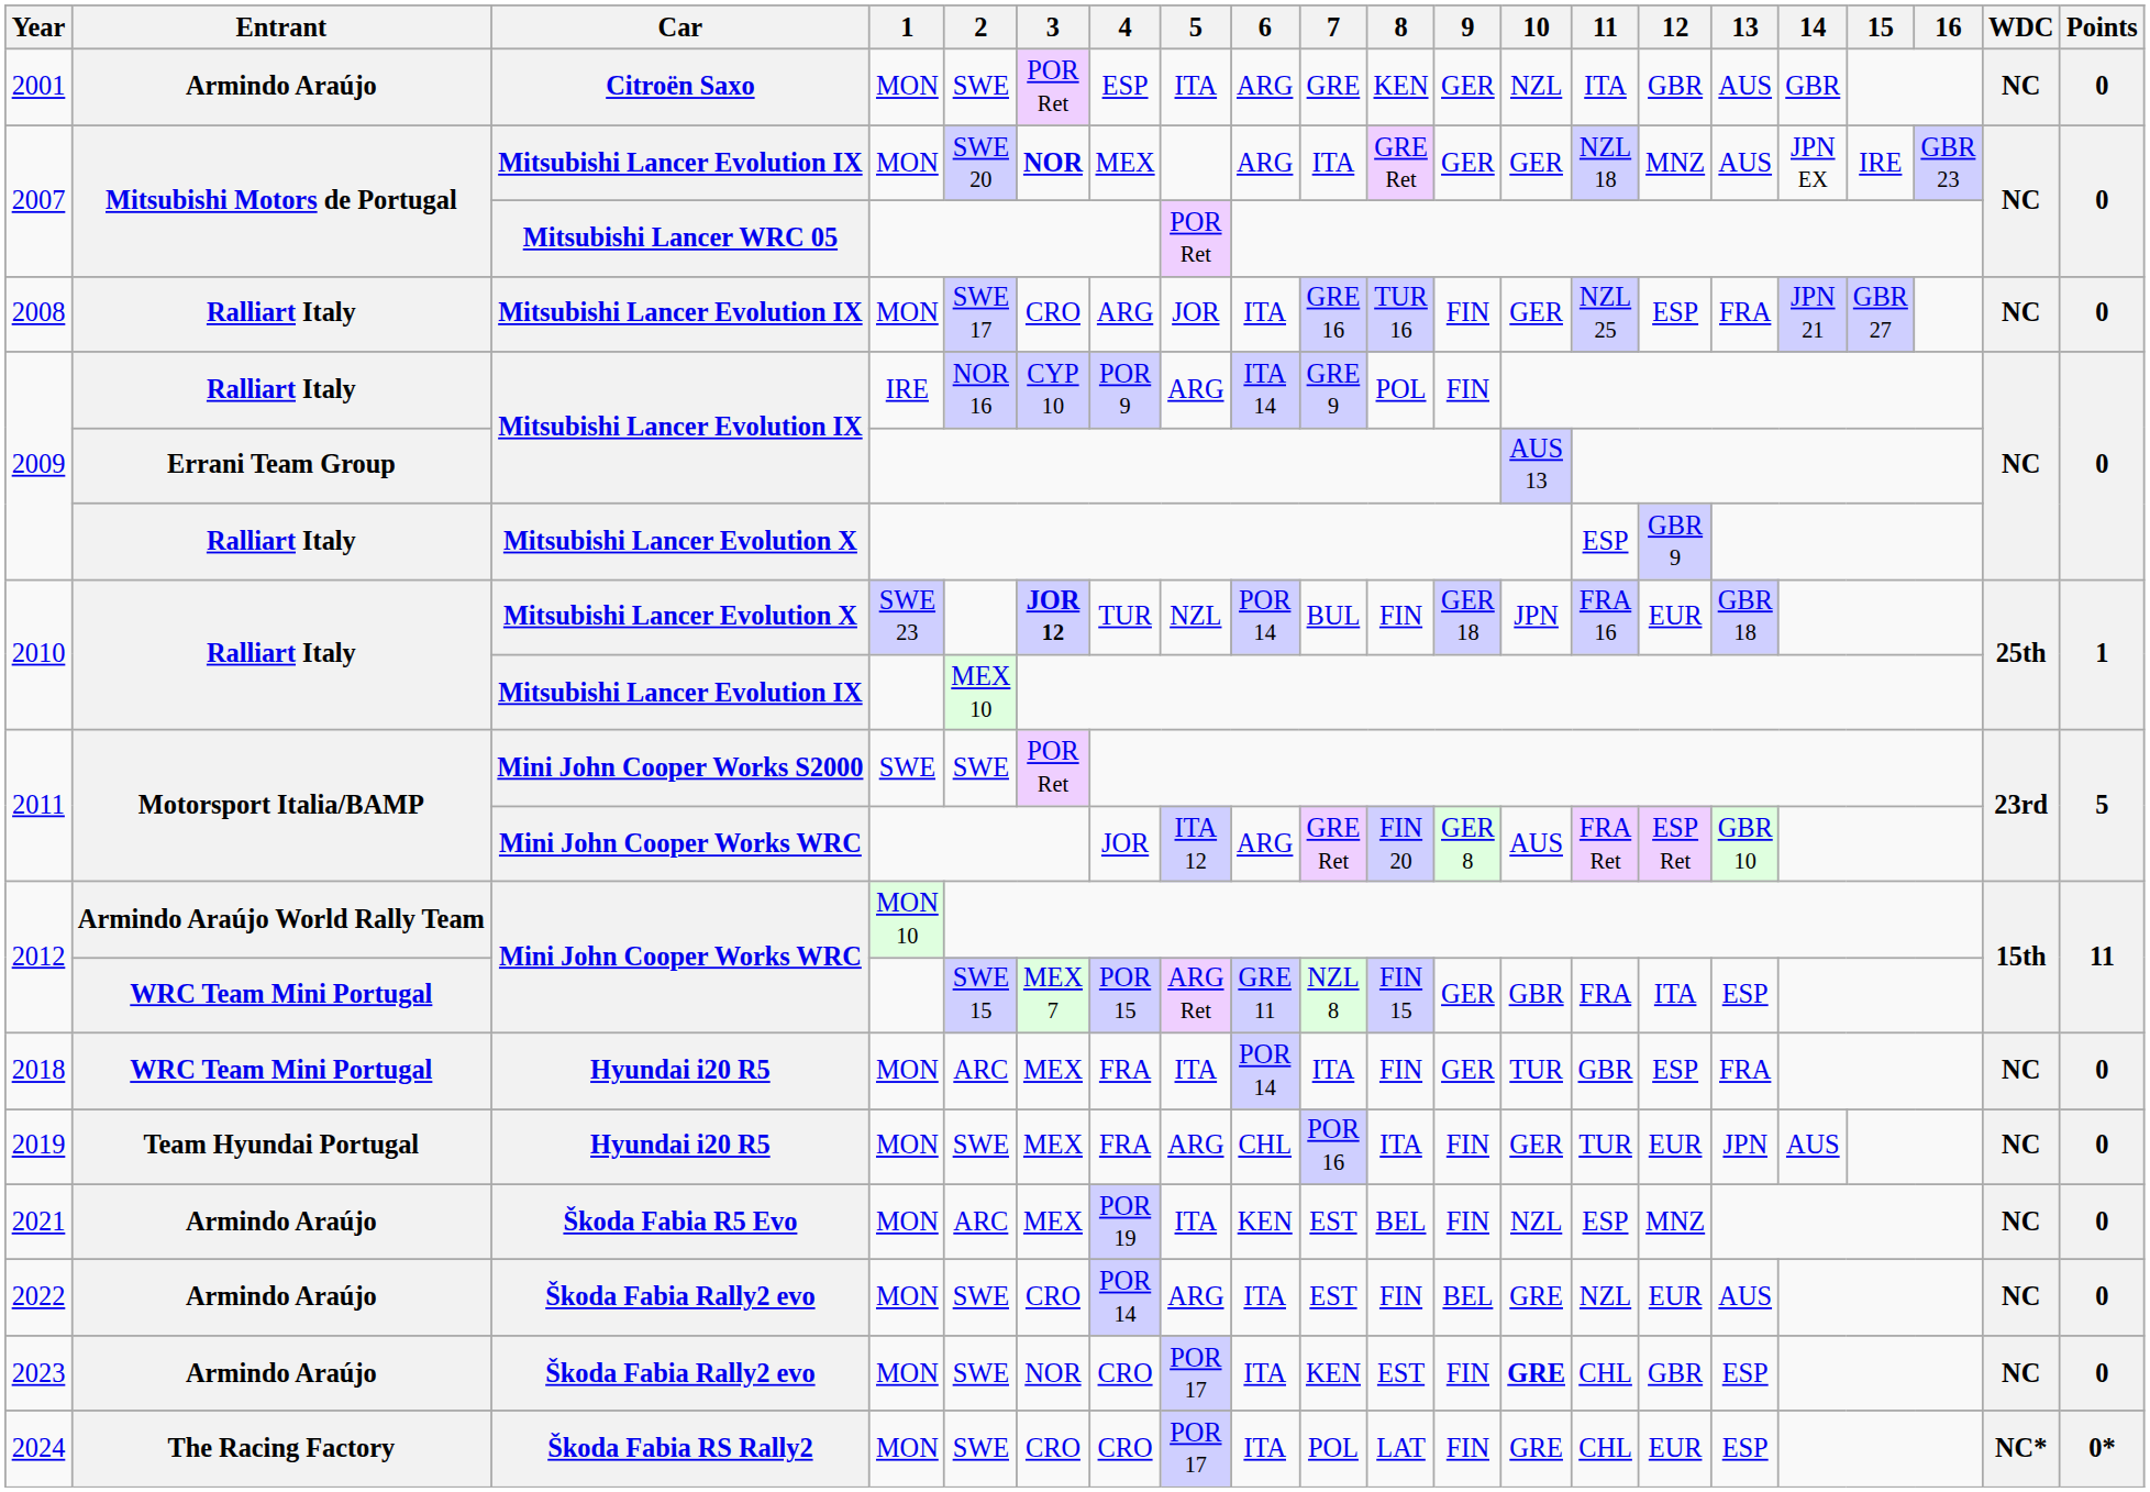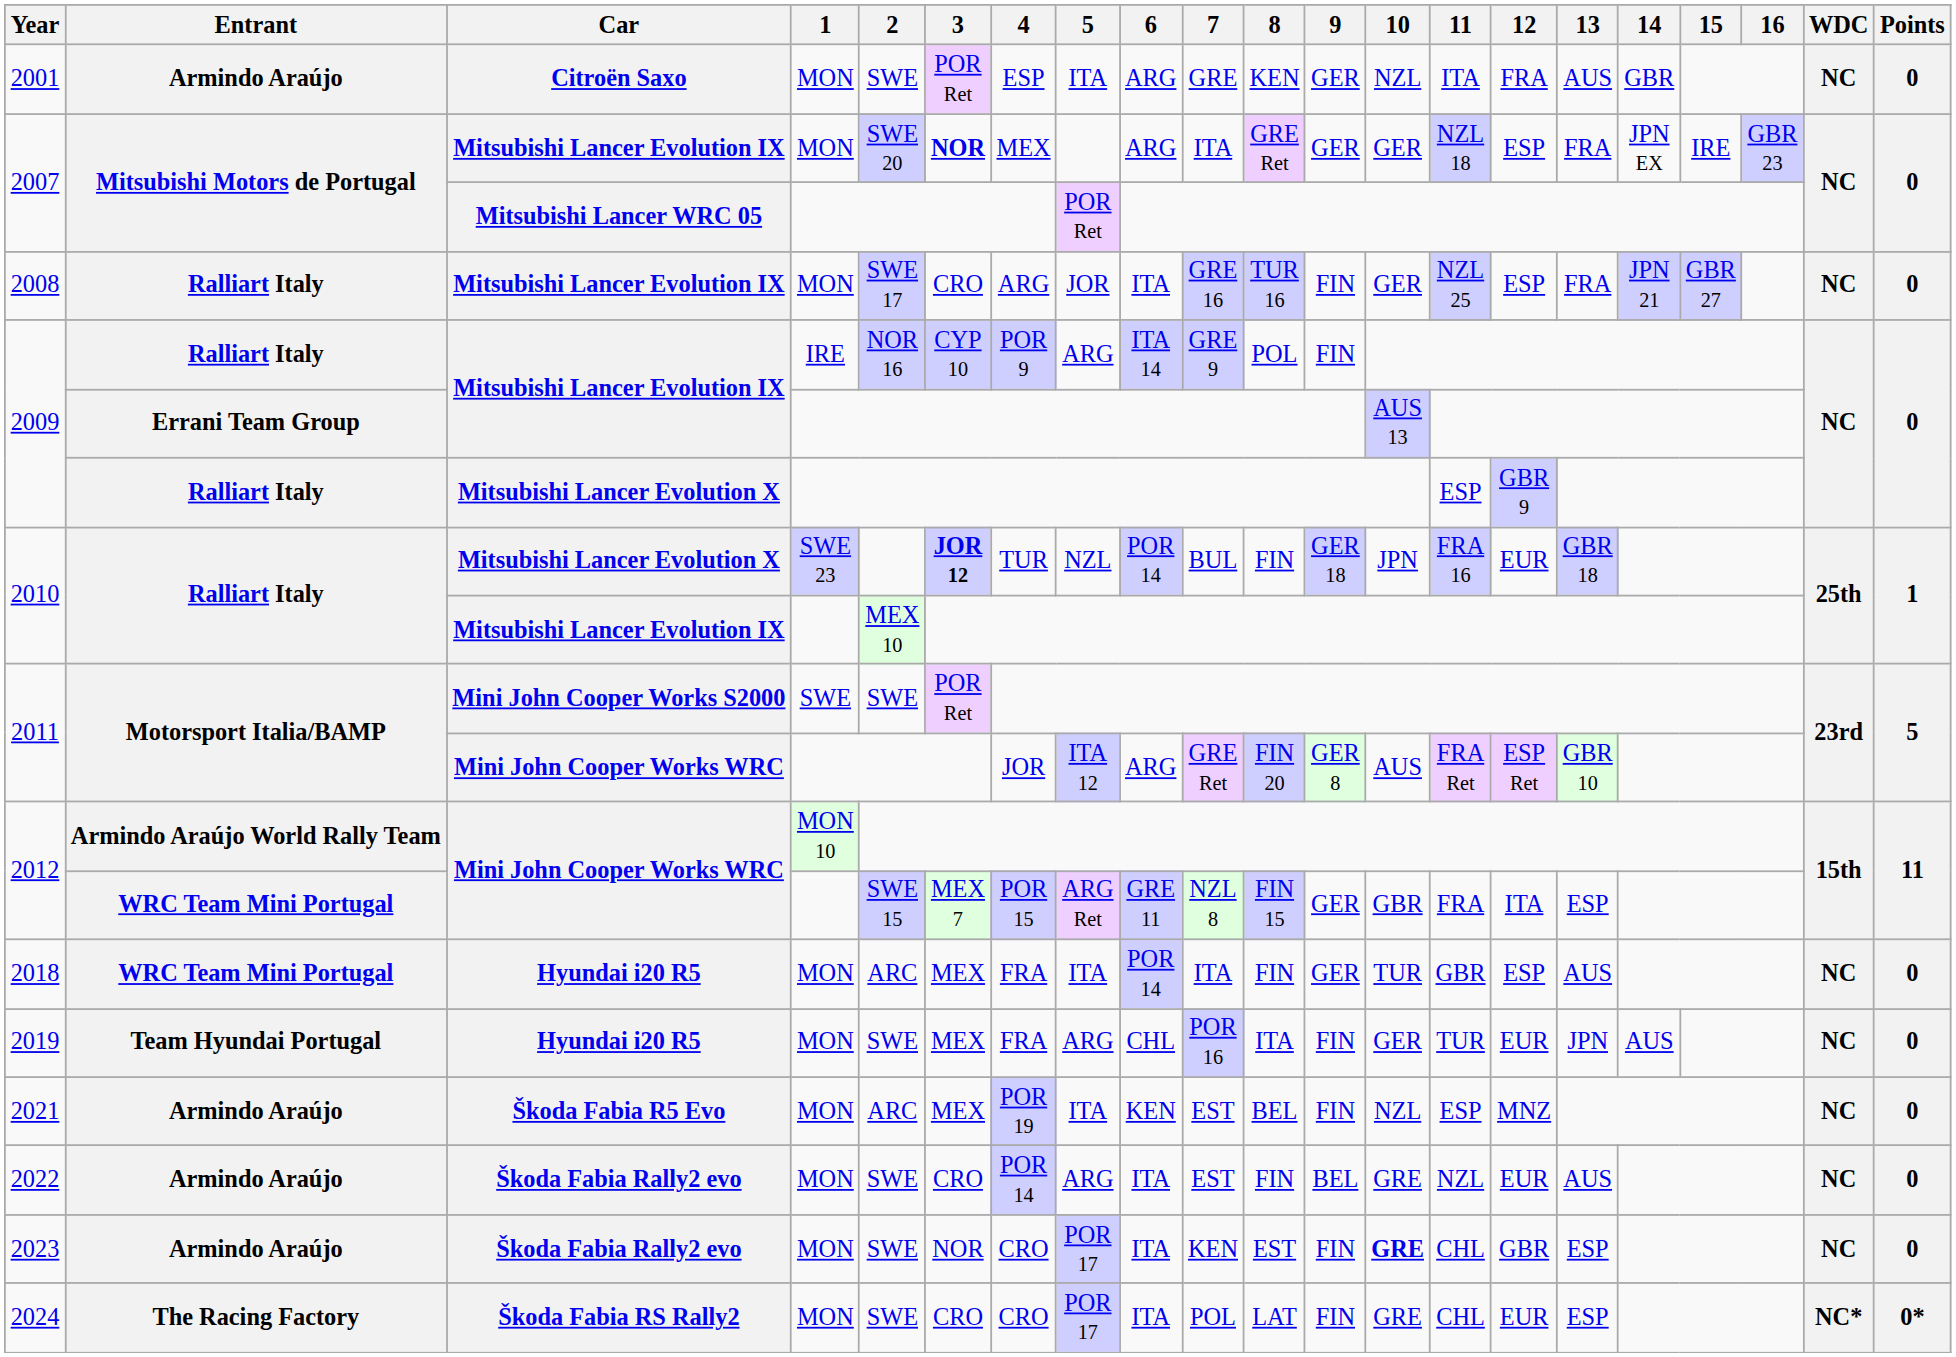 <table class="wikitable" border="1" style="text-align:center; font-size:85%;">
 <tr>
 <th>Year</th>
 <th>Entrant</th>
 <th>Car</th>
 <th>1</th>
 <th>2</th>
 <th>3</th>
 <th>4</th>
 <th>5</th>
 <th>6</th>
 <th>7</th>
 <th>8</th>
 <th>9</th>
 <th>10</th>
 <th>11</th>
 <th>12</th>
 <th>13</th>
 <th>14</th>
 <th>15</th>
 <th>16</th>
 <th>WDC</th>
 <th>Points</th>
 </tr>
 <tr>
 <td><a href='#'>2001</a></td>
 <th nowrap>Armindo Araújo</th>
 <th nowrap><a href='#'>Citroën Saxo</a></th>
 <td><a href='#'>MON</a></td>
 <td><a href='#'>SWE</a></td>
 <td style="background:#EFCFFF;"><a href='#'>POR</a><br><small>Ret</small></td>
 <td><a href='#'>ESP</a></td>
 <td><a href='#'>ITA</a></td>
 <td><a href='#'>ARG</a></td>
 <td><a href='#'>GRE</a></td>
 <td><a href='#'>KEN</a></td>
 <td><a href='#'>GER</a></td>
 <td><a href='#'>NZL</a></td>
 <td><a href='#'>ITA</a></td>
-<td><a href='#'>GBR</a></td>
+<td><a href='#'>FRA</a></td>
 <td><a href='#'>AUS</a></td>
 <td><a href='#'>GBR</a></td>
 <td colspan=2></td>
 <th>NC</th>
 <th>0</th>
 </tr>
 <tr>
 <td rowspan=2><a href='#'>2007</a></td>
 <th rowspan=2 nowrap><a href='#'>Mitsubishi Motors</a> de Portugal</th>
 <th nowrap><a href='#'>Mitsubishi Lancer Evolution IX</a></th>
 <td><a href='#'>MON</a></td>
 <td style="background:#CFCFFF;"><a href='#'>SWE</a><br><small>20</small></td>
 <td><strong><a href='#'>NOR</a></strong></td>
 <td><a href='#'>MEX</a></td>
 <td></td>
 <td><a href='#'>ARG</a></td>
 <td><a href='#'>ITA</a></td>
 <td style="background:#EFCFFF;"><a href='#'>GRE</a><br><small>Ret</small></td>
 <td><a href='#'>GER</a></td>
 <td><a href='#'>GER</a></td>
 <td style="background:#CFCFFF;"><a href='#'>NZL</a><br><small>18</small></td>
-<td><a href='#'>MNZ</a></td>
-<td><a href='#'>AUS</a></td>
+<td><a href='#'>ESP</a></td>
+<td><a href='#'>FRA</a></td>
 <td><a href='#'>JPN</a><br><small>EX</small></td>
 <td><a href='#'>IRE</a></td>
 <td style="background:#CFCFFF;"><a href='#'>GBR</a><br><small>23</small></td>
 <th rowspan=2>NC</th>
 <th rowspan=2>0</th>
 </tr>
 <tr>
 <th nowrap><a href='#'>Mitsubishi Lancer WRC 05</a></th>
 <td colspan=4></td>
 <td style="background:#EFCFFF;"><a href='#'>POR</a><br><small>Ret</small></td>
 <td colspan=11></td>
 </tr>
 <tr>
 <td><a href='#'>2008</a></td>
 <th nowrap><a href='#'>Ralliart</a> Italy</th>
 <th nowrap><a href='#'>Mitsubishi Lancer Evolution IX</a></th>
 <td><a href='#'>MON</a></td>
 <td style="background:#CFCFFF;"><a href='#'>SWE</a><br><small>17</small></td>
 <td><a href='#'>CRO</a></td>
 <td><a href='#'>ARG</a></td>
 <td><a href='#'>JOR</a></td>
 <td><a href='#'>ITA</a></td>
 <td style="background:#CFCFFF;"><a href='#'>GRE</a><br><small>16</small></td>
 <td style="background:#CFCFFF;"><a href='#'>TUR</a><br><small>16</small></td>
 <td><a href='#'>FIN</a></td>
 <td><a href='#'>GER</a></td>
 <td style="background:#CFCFFF;"><a href='#'>NZL</a><br><small>25</small></td>
 <td><a href='#'>ESP</a></td>
 <td><a href='#'>FRA</a></td>
 <td style="background:#CFCFFF;"><a href='#'>JPN</a><br><small>21</small></td>
 <td style="background:#CFCFFF;"><a href='#'>GBR</a><br><small>27</small></td>
 <td></td>
 <th>NC</th>
 <th>0</th>
 </tr>
 <tr>
 <td rowspan=3><a href='#'>2009</a></td>
 <th nowrap><a href='#'>Ralliart</a> Italy</th>
 <th rowspan=2 nowrap><a href='#'>Mitsubishi Lancer Evolution IX</a></th>
 <td><a href='#'>IRE</a></td>
 <td style="background:#CFCFFF;"><a href='#'>NOR</a><br><small>16</small></td>
 <td style="background:#CFCFFF;"><a href='#'>CYP</a><br><small>10</small></td>
 <td style="background:#CFCFFF;"><a href='#'>POR</a><br><small>9</small></td>
 <td><a href='#'>ARG</a></td>
 <td style="background:#CFCFFF;"><a href='#'>ITA</a><br><small>14</small></td>
 <td style="background:#CFCFFF;"><a href='#'>GRE</a><br><small>9</small></td>
 <td><a href='#'>POL</a></td>
 <td><a href='#'>FIN</a></td>
 <td colspan=7></td>
 <th rowspan=3>NC</th>
 <th rowspan=3>0</th>
 </tr>
 <tr>
 <th nowrap>Errani Team Group</th>
 <td colspan=9></td>
 <td style="background:#CFCFFF;"><a href='#'>AUS</a><br><small>13</small></td>
 <td colspan=6></td>
 </tr>
 <tr>
 <th nowrap><a href='#'>Ralliart</a> Italy</th>
 <th nowrap><a href='#'>Mitsubishi Lancer Evolution X</a></th>
 <td colspan=10></td>
 <td><a href='#'>ESP</a></td>
 <td style="background:#CFCFFF;"><a href='#'>GBR</a><br><small>9</small></td>
 <td colspan=4></td>
 </tr>
 <tr>
 <td rowspan=2><a href='#'>2010</a></td>
 <th rowspan=2 nowrap><a href='#'>Ralliart</a> Italy</th>
 <th nowrap><a href='#'>Mitsubishi Lancer Evolution X</a></th>
 <td style="background:#CFCFFF;"><a href='#'>SWE</a><br><small>23</small></td>
 <td></td>
 <td style="background:#CFCFFF;"><strong><a href='#'>JOR</a><br><small>12</small></strong></td>
 <td><a href='#'>TUR</a></td>
 <td><a href='#'>NZL</a></td>
 <td style="background:#CFCFFF;"><a href='#'>POR</a><br><small>14</small></td>
 <td><a href='#'>BUL</a></td>
 <td><a href='#'>FIN</a></td>
 <td style="background:#CFCFFF;"><a href='#'>GER</a><br><small>18</small></td>
 <td><a href='#'>JPN</a></td>
 <td style="background:#CFCFFF;"><a href='#'>FRA</a><br><small>16</small></td>
 <td><a href='#'>EUR</a></td>
 <td style="background:#CFCFFF;"><a href='#'>GBR</a><br><small>18</small></td>
 <td colspan=3></td>
 <th rowspan=2>25th</th>
 <th rowspan=2>1</th>
 </tr>
 <tr>
 <th nowrap><a href='#'>Mitsubishi Lancer Evolution IX</a></th>
 <td></td>
 <td style="background:#DFFFDF;"><a href='#'>MEX</a><br><small>10</small></td>
 <td colspan=14></td>
 </tr>
 <tr>
 <td rowspan=2><a href='#'>2011</a></td>
 <th rowspan=2 nowrap>Motorsport Italia/BAMP</th>
 <th nowrap><a href='#'>Mini John Cooper Works S2000</a></th>
 <td><a href='#'>SWE</a></td>
 <td><a href='#'>SWE</a></td>
 <td style="background:#EFCFFF;"><a href='#'>POR</a><br><small>Ret</small></td>
 <td colspan=13></td>
 <th rowspan=2>23rd</th>
 <th rowspan=2>5</th>
 </tr>
 <tr>
 <th nowrap><a href='#'>Mini John Cooper Works WRC</a></th>
 <td colspan=3></td>
 <td><a href='#'>JOR</a></td>
 <td style="background:#CFCFFF;"><a href='#'>ITA</a><br><small>12</small></td>
 <td><a href='#'>ARG</a></td>
 <td style="background:#EFCFFF;"><a href='#'>GRE</a><br><small>Ret</small></td>
 <td style="background:#CFCFFF;"><a href='#'>FIN</a><br><small>20</small></td>
 <td style="background:#DFFFDF;"><a href='#'>GER</a><br><small>8</small></td>
 <td><a href='#'>AUS</a></td>
 <td style="background:#EFCFFF;"><a href='#'>FRA</a><br><small>Ret</small></td>
 <td style="background:#EFCFFF;"><a href='#'>ESP</a><br><small>Ret</small></td>
 <td style="background:#DFFFDF;"><a href='#'>GBR</a><br><small>10</small></td>
 <td colspan=3></td>
 </tr>
 <tr>
 <td rowspan=2><a href='#'>2012</a></td>
 <th nowrap>Armindo Araújo World Rally Team</th>
 <th rowspan=2 nowrap><a href='#'>Mini John Cooper Works WRC</a></th>
 <td style="background:#DFFFDF;"><a href='#'>MON</a><br><small>10</small></td>
 <td colspan=15></td>
 <th rowspan=2>15th</th>
 <th rowspan=2>11</th>
 </tr>
 <tr>
 <th nowrap><a href='#'>WRC Team Mini Portugal</a></th>
 <td></td>
 <td style="background:#CFCFFF;"><a href='#'>SWE</a><br><small>15</small></td>
 <td style="background:#DFFFDF;"><a href='#'>MEX</a><br><small>7</small></td>
 <td style="background:#CFCFFF;"><a href='#'>POR</a><br><small>15</small></td>
 <td style="background:#EFCFFF;"><a href='#'>ARG</a><br><small>Ret</small></td>
 <td style="background:#CFCFFF;"><a href='#'>GRE</a><br><small>11</small></td>
 <td style="background:#DFFFDF;"><a href='#'>NZL</a><br><small>8</small></td>
 <td style="background:#CFCFFF;"><a href='#'>FIN</a><br><small>15</small></td>
 <td><a href='#'>GER</a></td>
 <td><a href='#'>GBR</a></td>
 <td><a href='#'>FRA</a></td>
 <td><a href='#'>ITA</a></td>
 <td><a href='#'>ESP</a></td>
 <td colspan=3></td>
 </tr>
 <tr>
 <td><a href='#'>2018</a></td>
 <th nowrap><a href='#'>WRC Team Mini Portugal</a></th>
 <th nowrap><a href='#'>Hyundai i20 R5</a></th>
 <td><a href='#'>MON</a></td>
 <td><a href='#'>ARC</a></td>
 <td><a href='#'>MEX</a></td>
 <td><a href='#'>FRA</a></td>
 <td><a href='#'>ITA</a></td>
 <td style="background:#CFCFFF;"><a href='#'>POR</a><br><small>14</small></td>
 <td><a href='#'>ITA</a></td>
 <td><a href='#'>FIN</a></td>
 <td><a href='#'>GER</a></td>
 <td><a href='#'>TUR</a></td>
 <td><a href='#'>GBR</a></td>
 <td><a href='#'>ESP</a></td>
-<td><a href='#'>FRA</a></td>
+<td><a href='#'>AUS</a></td>
 <td colspan=3></td>
 <th>NC</th>
 <th>0</th>
 </tr>
 <tr>
 <td><a href='#'>2019</a></td>
 <th nowrap>Team Hyundai Portugal</th>
 <th nowrap><a href='#'>Hyundai i20 R5</a></th>
 <td><a href='#'>MON</a></td>
 <td><a href='#'>SWE</a></td>
 <td><a href='#'>MEX</a></td>
 <td><a href='#'>FRA</a></td>
 <td><a href='#'>ARG</a></td>
 <td><a href='#'>CHL</a></td>
 <td style="background:#CFCFFF;"><a href='#'>POR</a><br><small>16</small></td>
 <td><a href='#'>ITA</a></td>
 <td><a href='#'>FIN</a></td>
 <td><a href='#'>GER</a></td>
 <td><a href='#'>TUR</a></td>
 <td><a href='#'>EUR</a></td>
 <td><a href='#'>JPN</a></td>
 <td><a href='#'>AUS</a><br></td>
 <td colspan=2></td>
 <th>NC</th>
 <th>0</th>
 </tr>
 <tr>
 <td><a href='#'>2021</a></td>
 <th nowrap>Armindo Araújo</th>
 <th nowrap><a href='#'>Škoda Fabia R5 Evo</a></th>
 <td><a href='#'>MON</a></td>
 <td><a href='#'>ARC</a></td>
 <td><a href='#'>MEX</a></td>
 <td style="background:#CFCFFF;"><a href='#'>POR</a><br><small>19</small></td>
 <td><a href='#'>ITA</a></td>
 <td><a href='#'>KEN</a></td>
 <td><a href='#'>EST</a></td>
 <td><a href='#'>BEL</a></td>
 <td><a href='#'>FIN</a></td>
 <td><a href='#'>NZL</a></td>
 <td><a href='#'>ESP</a></td>
 <td><a href='#'>MNZ</a></td>
 <td colspan=4></td>
 <th>NC</th>
 <th>0</th>
 </tr>
 <tr>
 <td><a href='#'>2022</a></td>
 <th nowrap>Armindo Araújo</th>
 <th nowrap><a href='#'>Škoda Fabia Rally2 evo</a></th>
 <td><a href='#'>MON</a></td>
 <td><a href='#'>SWE</a></td>
 <td><a href='#'>CRO</a></td>
 <td style="background:#CFCFFF;"><a href='#'>POR</a><br><small>14</small></td>
 <td><a href='#'>ARG</a></td>
 <td><a href='#'>ITA</a></td>
 <td><a href='#'>EST</a></td>
 <td><a href='#'>FIN</a></td>
 <td><a href='#'>BEL</a></td>
 <td><a href='#'>GRE</a></td>
 <td><a href='#'>NZL</a></td>
 <td><a href='#'>EUR</a></td>
 <td><a href='#'>AUS</a></td>
 <td colspan=3></td>
 <th>NC</th>
 <th>0</th>
 </tr>
 <tr>
 <td><a href='#'>2023</a></td>
 <th nowrap>Armindo Araújo</th>
 <th nowrap><a href='#'>Škoda Fabia Rally2 evo</a></th>
 <td><a href='#'>MON</a></td>
 <td><a href='#'>SWE</a></td>
 <td><a href='#'>NOR</a></td>
 <td><a href='#'>CRO</a></td>
 <td style="background:#CFCFFF;"><a href='#'>POR</a><br><small>17</small></td>
 <td><a href='#'>ITA</a></td>
 <td><a href='#'>KEN</a></td>
 <td><a href='#'>EST</a></td>
 <td><a href='#'>FIN</a></td>
 <td><strong><a href='#'>GRE</a></strong></td>
 <td><a href='#'>CHL</a></td>
 <td><a href='#'>GBR</a></td>
 <td><a href='#'>ESP</a></td>
 <td colspan=3></td>
 <th>NC</th>
 <th>0</th>
 </tr>
 <tr>
 <td><a href='#'>2024</a></td>
 <th nowrap>The Racing Factory</th>
 <th nowrap><a href='#'>Škoda Fabia RS Rally2</a></th>
 <td><a href='#'>MON</a></td>
 <td><a href='#'>SWE</a></td>
 <td><a href='#'>CRO</a></td>
 <td><a href='#'>CRO</a></td>
 <td style="background:#CFCFFF;"><a href='#'>POR</a><br><small>17</small></td>
 <td><a href='#'>ITA</a></td>
 <td><a href='#'>POL</a></td>
 <td><a href='#'>LAT</a></td>
 <td><a href='#'>FIN</a></td>
 <td><a href='#'>GRE</a></td>
 <td><a href='#'>CHL</a></td>
 <td><a href='#'>EUR</a></td>
 <td><a href='#'>ESP</a></td>
 <td colspan=3></td>
 <th>NC*</th>
 <th>0*</th>
 </tr>
 </table>
